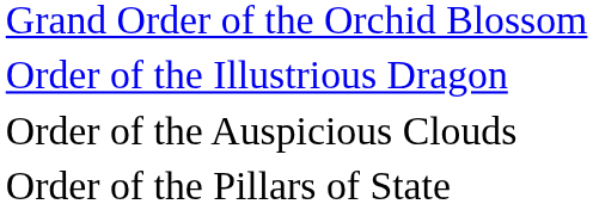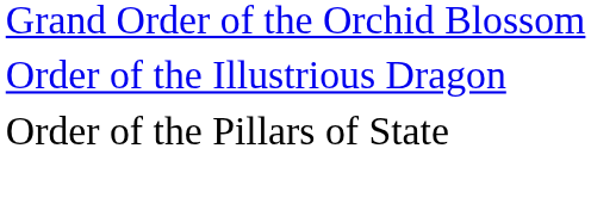 <table>
 <tr>
 <td></td>
 <td><a href='#'>Grand Order of the Orchid Blossom</a></td>
 </tr>
 <tr>
 <td></td>
 <td><a href='#'>Order of the Illustrious Dragon</a></td>
 </tr>
 <tr>
 <td></td>
-<td>Order of the Auspicious Clouds</td>
-</tr>
-<tr>
-<td></td>
 <td>Order of the Pillars of State</td>
 </tr>
 <tr>
 </tr>
 </table>
